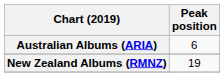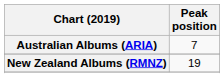 <table class="wikitable sortable plainrowheaders" style="text-align:center">
 <tr>
 <th scope="col">Chart (2019)</th>
 <th scope="col">Peak<br>position</th>
 </tr>
 <tr>
 <th scope="row">Australian Albums (<a href='#'>ARIA</a>)</th>
-<td>6</td>
+<td>7</td>
 </tr>
 <tr>
 </tr>
 <tr>
 <th scope="row">New Zealand Albums (<a href='#'>RMNZ</a>)</th>
 <td>19</td>
 </tr>
 <tr>
 </tr>
 <tr>
 </tr>
 <tr>
 </tr>
 </table>
